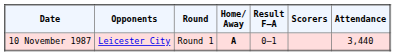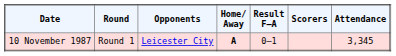 <table border="2" cellpadding="4" style="border-collapse:collapse; text-align:center; font-size:smaller;">
 <tr style="background:#f0f6ff;">
 <th><strong>Date</strong></th>
+<th><strong>Round</strong></th>
 <th><strong>Opponents</strong></th>
-<th><strong>Round</strong></th>
 <th><strong>Home/<br>Away</strong></th>
 <th><strong>Result<br>F–A</strong></th>
 <th><strong>Scorers</strong></th>
 <th><strong>Attendance</strong></th>
 </tr>
 <tr bgcolor="#ffdddd">
 <td>10 November 1987</td>
+<td>Round 1</td>
 <td><a href='#'>Leicester City</a></td>
-<td>Round 1</td>
 <td><strong>A</strong></td>
 <td>0–1</td>
 <td></td>
-<td>3,440</td>
+<td>3,345</td>
 </tr>
 </table>
